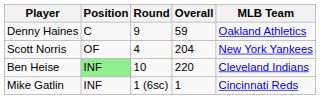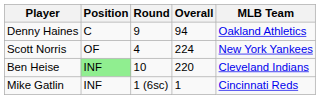 <table class="wikitable">
 <tr>
 <th>Player</th>
 <th>Position</th>
 <th>Round</th>
 <th>Overall</th>
 <th>MLB Team</th>
 </tr>
 <tr>
 <td>Denny Haines</td>
 <td>C</td>
 <td>9</td>
-<td>59</td>
+<td>94</td>
 <td><a href='#'>Oakland Athletics</a></td>
 </tr>
 <tr>
 <td>Scott Norris</td>
 <td>OF</td>
 <td>4</td>
-<td>204</td>
+<td>224</td>
 <td><a href='#'>New York Yankees</a></td>
 </tr>
 <tr>
 <td>Ben Heise</td>
 <td style="background: lightgreen;">INF</td>
 <td>10</td>
 <td>220</td>
 <td><a href='#'>Cleveland Indians</a></td>
 </tr>
 <tr>
 <td>Mike Gatlin</td>
 <td>INF</td>
 <td>1 (6sc)</td>
 <td>1</td>
 <td><a href='#'>Cincinnati Reds</a></td>
 </tr>
 </table>
